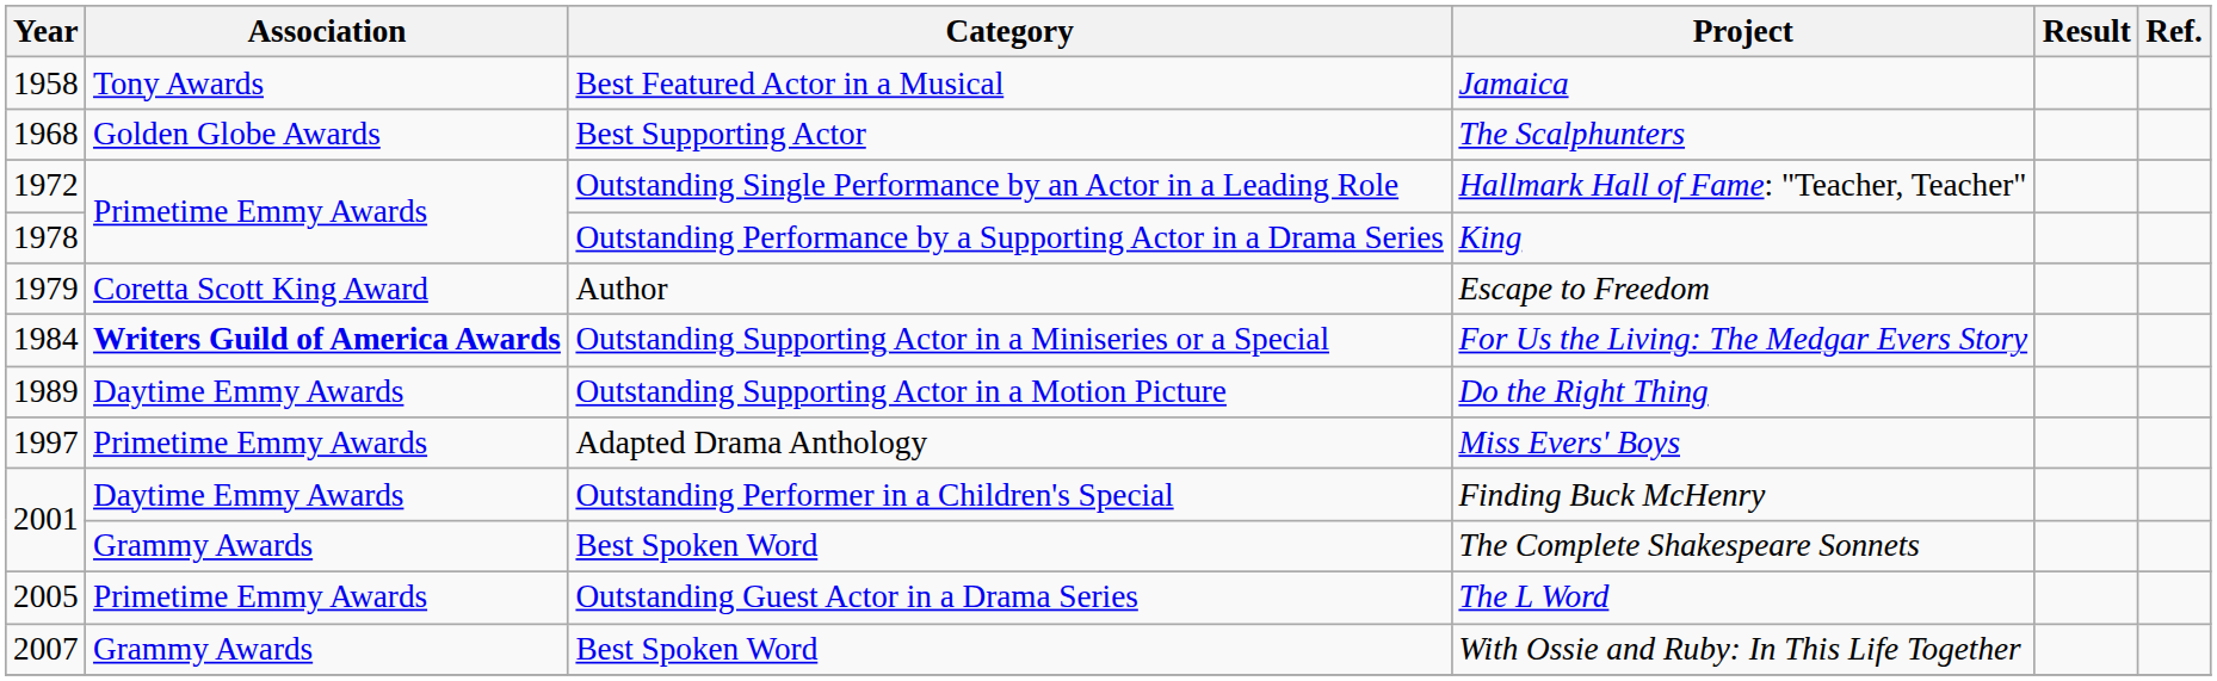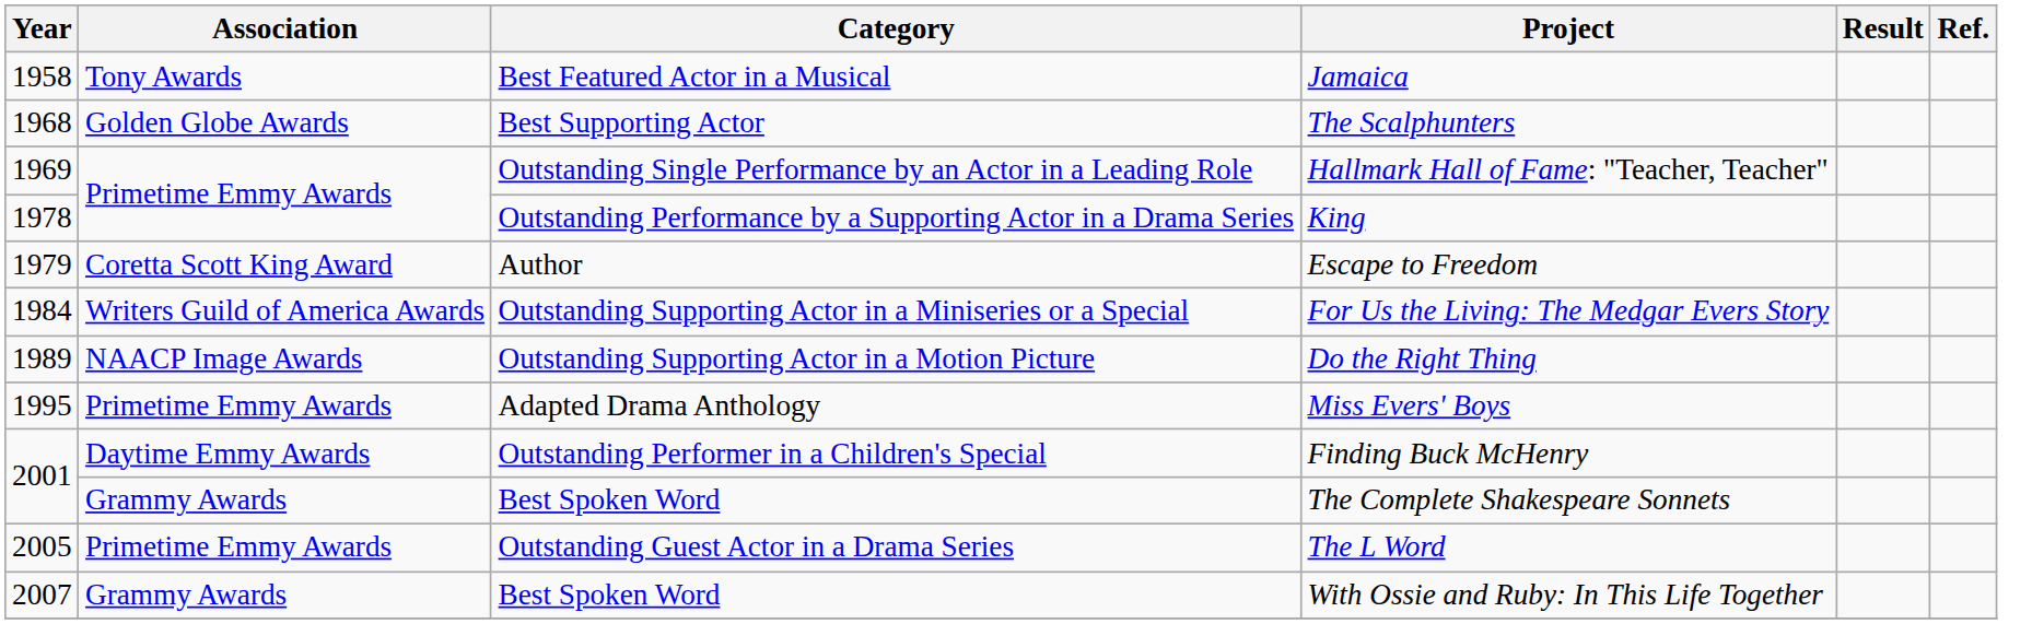 <table class="wikitable">
 <tr>
 <th>Year</th>
 <th>Association</th>
 <th>Category</th>
 <th>Project</th>
 <th>Result</th>
 <th>Ref.</th>
 </tr>
 <tr>
 <td>1958</td>
 <td><a href='#'>Tony Awards</a></td>
 <td><a href='#'>Best Featured Actor in a Musical</a></td>
 <td><em><a href='#'>Jamaica</a></em></td>
 <td></td>
 <td></td>
 </tr>
 <tr>
 <td>1968</td>
 <td><a href='#'>Golden Globe Awards</a></td>
 <td><a href='#'>Best Supporting Actor</a></td>
 <td><em><a href='#'>The Scalphunters</a></em></td>
 <td></td>
 <td></td>
 </tr>
 <tr>
-<td>1972</td>
+<td>1969</td>
 <td rowspan=2><a href='#'>Primetime Emmy Awards</a></td>
 <td><a href='#'>Outstanding Single Performance by an Actor in a Leading Role</a></td>
 <td><em><a href='#'>Hallmark Hall of Fame</a></em>: "Teacher, Teacher"</td>
 <td></td>
 <td></td>
 </tr>
 <tr>
 <td>1978</td>
 <td><a href='#'>Outstanding Performance by a Supporting Actor in a Drama Series</a></td>
 <td><em><a href='#'>King</a></em></td>
 <td></td>
 <td></td>
 </tr>
 <tr>
 <td>1979</td>
 <td><a href='#'>Coretta Scott King Award</a></td>
 <td>Author</td>
 <td><em>Escape to Freedom</em></td>
 <td></td>
 <td></td>
 </tr>
 <tr>
 <td>1984</td>
-<td><strong><a href='#'>Writers Guild of America Awards</a></strong></td>
+<td><a href='#'>Writers Guild of America Awards</a></td>
 <td><a href='#'>Outstanding Supporting Actor in a Miniseries or a Special</a></td>
 <td><em><a href='#'>For Us the Living: The Medgar Evers Story</a></em></td>
 <td></td>
 <td></td>
 </tr>
 <tr>
 <td>1989</td>
-<td><a href='#'>Daytime Emmy Awards</a></td>
+<td><a href='#'>NAACP Image Awards</a></td>
 <td><a href='#'>Outstanding Supporting Actor in a Motion Picture</a></td>
 <td><em><a href='#'>Do the Right Thing</a></em></td>
 <td></td>
 <td></td>
 </tr>
 <tr>
-<td>1997</td>
+<td>1995</td>
 <td><a href='#'>Primetime Emmy Awards</a></td>
 <td>Adapted Drama Anthology</td>
 <td><em><a href='#'>Miss Evers' Boys</a></em></td>
 <td></td>
 <td></td>
 </tr>
 <tr>
 <td rowspan=2>2001</td>
 <td><a href='#'>Daytime Emmy Awards</a></td>
 <td><a href='#'>Outstanding Performer in a Children's Special</a></td>
 <td><em>Finding Buck McHenry</em></td>
 <td></td>
 <td></td>
 </tr>
 <tr>
 <td><a href='#'>Grammy Awards</a></td>
 <td><a href='#'>Best Spoken Word</a></td>
 <td><em>The Complete Shakespeare Sonnets</em></td>
 <td></td>
 <td></td>
 </tr>
 <tr>
 <td>2005</td>
 <td><a href='#'>Primetime Emmy Awards</a></td>
 <td><a href='#'>Outstanding Guest Actor in a Drama Series</a></td>
 <td><em><a href='#'>The L Word</a></em></td>
 <td></td>
 <td></td>
 </tr>
 <tr>
 <td>2007</td>
 <td><a href='#'>Grammy Awards</a></td>
 <td><a href='#'>Best Spoken Word</a></td>
 <td><em>With Ossie and Ruby: In This Life Together</em></td>
 <td></td>
 <td></td>
 </tr>
 <tr>
 </tr>
 </table>
